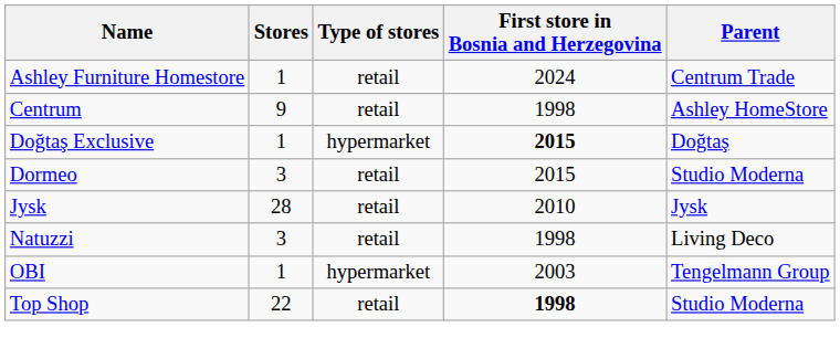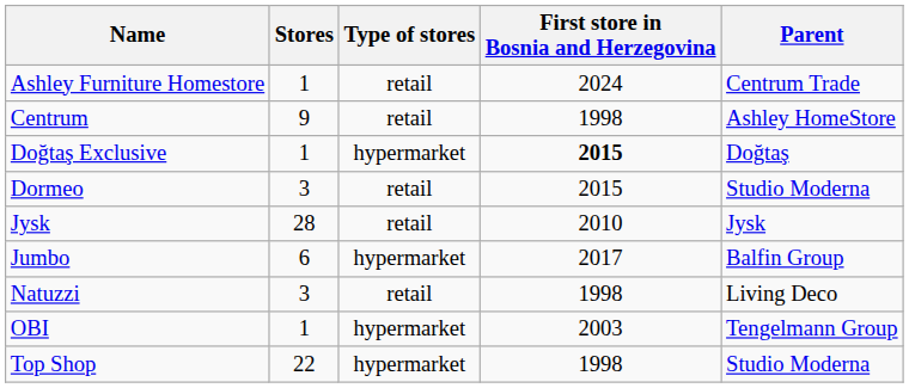 <table class="wikitable sortable">
 <tr>
 <th>Name</th>
 <th>Stores</th>
 <th>Type of stores</th>
 <th>First store in<br><a href='#'>Bosnia and Herzegovina</a></th>
 <th><a href='#'>Parent</a></th>
 </tr>
 <tr>
 <td><a href='#'>Ashley Furniture Homestore</a></td>
 <td align="center">1</td>
 <td align="center">retail</td>
 <td align="center">2024</td>
 <td><a href='#'>Centrum Trade</a></td>
 </tr>
 <tr>
 <td><a href='#'>Centrum</a></td>
 <td align="center">9</td>
 <td align="center">retail</td>
 <td align="center">1998</td>
 <td><a href='#'>Ashley HomeStore</a></td>
 </tr>
 <tr>
 <td><a href='#'>Doğtaş Exclusive</a></td>
 <td align="center">1</td>
 <td align="center">hypermarket</td>
 <td align="center"><strong>2015</strong></td>
 <td><a href='#'>Doğtaş</a></td>
 </tr>
 <tr>
 <td><a href='#'>Dormeo</a></td>
 <td align="center">3</td>
 <td align="center">retail</td>
 <td align="center">2015</td>
 <td><a href='#'>Studio Moderna</a></td>
 </tr>
 <tr>
 <td><a href='#'>Jysk</a></td>
 <td align="center">28</td>
 <td align="center">retail</td>
 <td align="center">2010</td>
 <td><a href='#'>Jysk</a></td>
 </tr>
 <tr>
+<td><a href='#'>Jumbo</a></td>
+<td align="center">6</td>
+<td align="center">hypermarket</td>
+<td align="center">2017</td>
+<td><a href='#'>Balfin Group</a></td>
+</tr>
+<tr>
 <td><a href='#'>Natuzzi</a></td>
 <td align="center">3</td>
 <td align="center">retail</td>
 <td align="center">1998</td>
 <td>Living Deco</td>
 </tr>
 <tr>
 <td><a href='#'>OBI</a></td>
 <td align="center">1</td>
 <td align="center">hypermarket</td>
 <td align="center">2003</td>
 <td><a href='#'>Tengelmann Group</a></td>
 </tr>
 <tr>
 <td><a href='#'>Top Shop</a></td>
 <td align="center">22</td>
-<td align="center">retail</td>
-<td align="center"><strong>1998</strong></td>
+<td align="center">hypermarket</td>
+<td align="center">1998</td>
 <td><a href='#'>Studio Moderna</a></td>
 </tr>
 </table>
